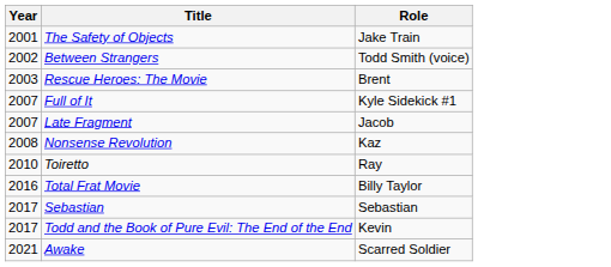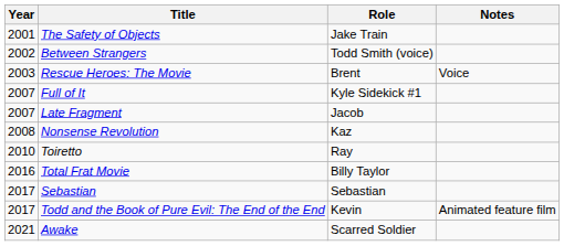 <table class="wikitable sortable">
 <tr>
 <th>Year</th>
 <th>Title</th>
 <th>Role</th>
+<th>Notes</th>
 </tr>
 <tr>
 <td>2001</td>
 <td data-sort-value="Safety of Objects, The"><em><a href='#'>The Safety of Objects</a></em></td>
 <td>Jake Train</td>
+<td></td>
 </tr>
 <tr>
 <td>2002</td>
 <td><em><a href='#'>Between Strangers</a></em></td>
 <td>Todd Smith (voice)</td>
+<td></td>
 </tr>
 <tr>
 <td>2003</td>
 <td><em><a href='#'>Rescue Heroes: The Movie</a></em></td>
 <td>Brent</td>
+<td>Voice</td>
 </tr>
 <tr>
 <td>2007</td>
 <td><em><a href='#'>Full of It</a></em></td>
 <td>Kyle Sidekick #1</td>
+<td></td>
 </tr>
 <tr>
 <td>2007</td>
 <td><em><a href='#'>Late Fragment</a></em></td>
 <td>Jacob</td>
+<td></td>
 </tr>
 <tr>
 <td>2008</td>
 <td><em><a href='#'>Nonsense Revolution</a></em></td>
 <td>Kaz</td>
+<td></td>
 </tr>
 <tr>
 <td>2010</td>
 <td><em>Toiretto</em></td>
 <td>Ray</td>
+<td></td>
 </tr>
 <tr>
 <td>2016</td>
 <td><em><a href='#'>Total Frat Movie</a></em></td>
 <td>Billy Taylor</td>
+<td></td>
 </tr>
 <tr>
 <td>2017</td>
 <td><a href='#'><em>Sebastian</em></a></td>
 <td>Sebastian</td>
+<td></td>
 </tr>
 <tr>
 <td>2017</td>
 <td><em><a href='#'>Todd and the Book of Pure Evil: The End of the End</a></em></td>
 <td>Kevin</td>
+<td>Animated feature film</td>
 </tr>
 <tr>
 <td>2021</td>
 <td><a href='#'><em>Awake</em></a></td>
 <td>Scarred Soldier</td>
+<td></td>
 </tr>
 </table>
